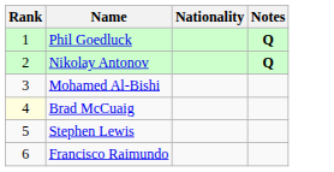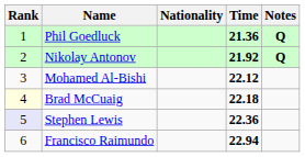 <table class="wikitable sortable" style="text-align:center">
 <tr>
 <th>Rank</th>
 <th>Name</th>
 <th>Nationality</th>
+<th>Time</th>
 <th>Notes</th>
 </tr>
 <tr bgcolor=ccffcc>
 <td>1</td>
 <td align=left><a href='#'>Phil Goedluck</a></td>
 <td align=left></td>
+<td><strong>21.36</strong></td>
 <td><strong>Q</strong></td>
 </tr>
 <tr bgcolor=ccffcc>
 <td>2</td>
 <td align=left><a href='#'>Nikolay Antonov</a></td>
 <td align=left></td>
+<td><strong>21.92</strong></td>
 <td><strong>Q</strong></td>
 </tr>
 <tr>
 <td>3</td>
 <td align=left><a href='#'>Mohamed Al-Bishi</a></td>
 <td align=left></td>
+<td><strong>22.12</strong></td>
 <td></td>
 </tr>
 <tr>
 <td style="background: lightyellow;">4</td>
 <td align=left><a href='#'>Brad McCuaig</a></td>
 <td align=left></td>
+<td><strong>22.18</strong></td>
 <td></td>
 </tr>
 <tr>
-<td>5</td>
+<td style="background: lavender;">5</td>
 <td align=left><a href='#'>Stephen Lewis</a></td>
 <td align=left></td>
+<td><strong>22.36</strong></td>
 <td></td>
 </tr>
 <tr>
 <td>6</td>
 <td align=left><a href='#'>Francisco Raimundo</a></td>
 <td align=left></td>
+<td><strong>22.94</strong></td>
 <td></td>
 </tr>
 </table>
